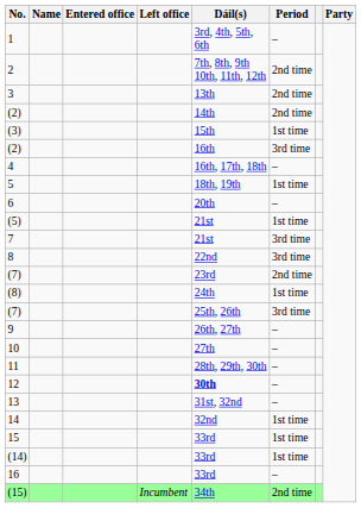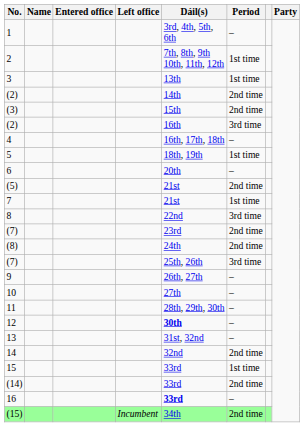 <table class="wikitable sortable">
 <tr>
 <th class="unsortable">No.</th>
 <th>Name</th>
 <th>Entered office</th>
 <th>Left office</th>
 <th class="unsortable">Dáil(s)</th>
 <th class="unsortable">Period</th>
 <th class="unsortable">  </th>
 <th>Party</th>
 </tr>
 <tr>
 <td>1</td>
 <td></td>
 <td></td>
 <td></td>
 <td><a href='#'>3rd</a>, <a href='#'>4th</a>, <a href='#'>5th</a>,<br><a href='#'>6th</a></td>
 <td>–</td>
 <td></td>
 </tr>
 <tr>
 <td>2</td>
 <td></td>
 <td></td>
 <td></td>
 <td><a href='#'>7th</a>, <a href='#'>8th</a>, <a href='#'>9th</a><br><a href='#'>10th</a>, <a href='#'>11th</a>, <a href='#'>12th</a></td>
-<td>2nd time</td>
+<td>1st time</td>
 <td></td>
 </tr>
 <tr>
 <td>3</td>
 <td></td>
 <td></td>
 <td></td>
 <td><a href='#'>13th</a></td>
-<td>2nd time</td>
+<td>1st time</td>
 <td></td>
 </tr>
 <tr>
 <td>(2)</td>
 <td></td>
 <td></td>
 <td></td>
 <td><a href='#'>14th</a></td>
 <td>2nd time</td>
 <td></td>
 </tr>
 <tr>
 <td>(3)</td>
 <td></td>
 <td></td>
 <td></td>
 <td><a href='#'>15th</a></td>
-<td>1st time</td>
+<td>2nd time</td>
 <td></td>
 </tr>
 <tr>
 <td>(2)</td>
 <td></td>
 <td></td>
 <td></td>
 <td><a href='#'>16th</a></td>
 <td>3rd time</td>
 <td></td>
 </tr>
 <tr>
 <td>4</td>
 <td></td>
 <td></td>
 <td></td>
 <td><a href='#'>16th</a>, <a href='#'>17th</a>, <a href='#'>18th</a></td>
 <td>–</td>
 <td></td>
 </tr>
 <tr>
 <td>5</td>
 <td></td>
 <td></td>
 <td></td>
 <td><a href='#'>18th</a>, <a href='#'>19th</a></td>
 <td>1st time</td>
 <td></td>
 </tr>
 <tr>
 <td>6</td>
 <td></td>
 <td></td>
 <td></td>
 <td><a href='#'>20th</a></td>
 <td>–</td>
 <td></td>
 </tr>
 <tr>
 <td>(5)</td>
 <td></td>
 <td></td>
 <td></td>
 <td><a href='#'>21st</a></td>
-<td>1st time</td>
+<td>2nd time</td>
 <td></td>
 </tr>
 <tr>
 <td>7</td>
 <td></td>
 <td></td>
 <td></td>
 <td><a href='#'>21st</a></td>
-<td>3rd time</td>
+<td>1st time</td>
 <td></td>
 </tr>
 <tr>
 <td>8</td>
 <td></td>
 <td></td>
 <td></td>
 <td><a href='#'>22nd</a></td>
 <td>3rd time</td>
 <td></td>
 </tr>
 <tr>
 <td>(7)</td>
 <td></td>
 <td></td>
 <td></td>
 <td><a href='#'>23rd</a></td>
 <td>2nd time</td>
 <td></td>
 </tr>
 <tr>
 <td>(8)</td>
 <td></td>
 <td></td>
 <td></td>
 <td><a href='#'>24th</a></td>
-<td>1st time</td>
+<td>2nd time</td>
 <td></td>
 </tr>
 <tr>
 <td>(7)</td>
 <td></td>
 <td></td>
 <td></td>
 <td><a href='#'>25th</a>, <a href='#'>26th</a></td>
 <td>3rd time</td>
 <td></td>
 </tr>
 <tr>
 <td>9</td>
 <td></td>
 <td></td>
 <td></td>
 <td><a href='#'>26th</a>, <a href='#'>27th</a></td>
 <td>–</td>
 <td></td>
 </tr>
 <tr>
 <td>10</td>
 <td></td>
 <td></td>
 <td></td>
 <td><a href='#'>27th</a></td>
 <td>–</td>
 <td></td>
 </tr>
 <tr>
 <td>11</td>
 <td></td>
 <td></td>
 <td></td>
 <td><a href='#'>28th</a>, <a href='#'>29th</a>, <a href='#'>30th</a></td>
 <td>–</td>
 <td></td>
 </tr>
 <tr>
 <td>12</td>
 <td></td>
 <td></td>
 <td></td>
 <td><strong><a href='#'>30th</a></strong></td>
 <td>–</td>
 <td></td>
 </tr>
 <tr>
 <td>13</td>
 <td></td>
 <td></td>
 <td></td>
 <td><a href='#'>31st</a>, <a href='#'>32nd</a></td>
 <td>–</td>
 <td></td>
 </tr>
 <tr>
 <td>14</td>
 <td></td>
 <td></td>
 <td></td>
 <td><a href='#'>32nd</a></td>
-<td>1st time</td>
+<td>2nd time</td>
 <td></td>
 </tr>
 <tr>
 <td>15</td>
 <td></td>
 <td></td>
 <td></td>
 <td><a href='#'>33rd</a></td>
 <td>1st time</td>
 <td></td>
 </tr>
 <tr>
 <td>(14)</td>
 <td></td>
 <td></td>
 <td></td>
 <td><a href='#'>33rd</a></td>
-<td>1st time</td>
+<td>2nd time</td>
 <td></td>
 </tr>
 <tr>
 <td>16</td>
 <td></td>
 <td></td>
 <td></td>
-<td><a href='#'>33rd</a></td>
+<td><strong><a href='#'>33rd</a></strong></td>
 <td>–</td>
 <td></td>
 </tr>
 <tr bgcolor="99FF99">
 <td>(15)</td>
 <td></td>
 <td></td>
 <td><em>Incumbent</em></td>
 <td><a href='#'>34th</a></td>
 <td>2nd time</td>
 <td></td>
 </tr>
 </table>
